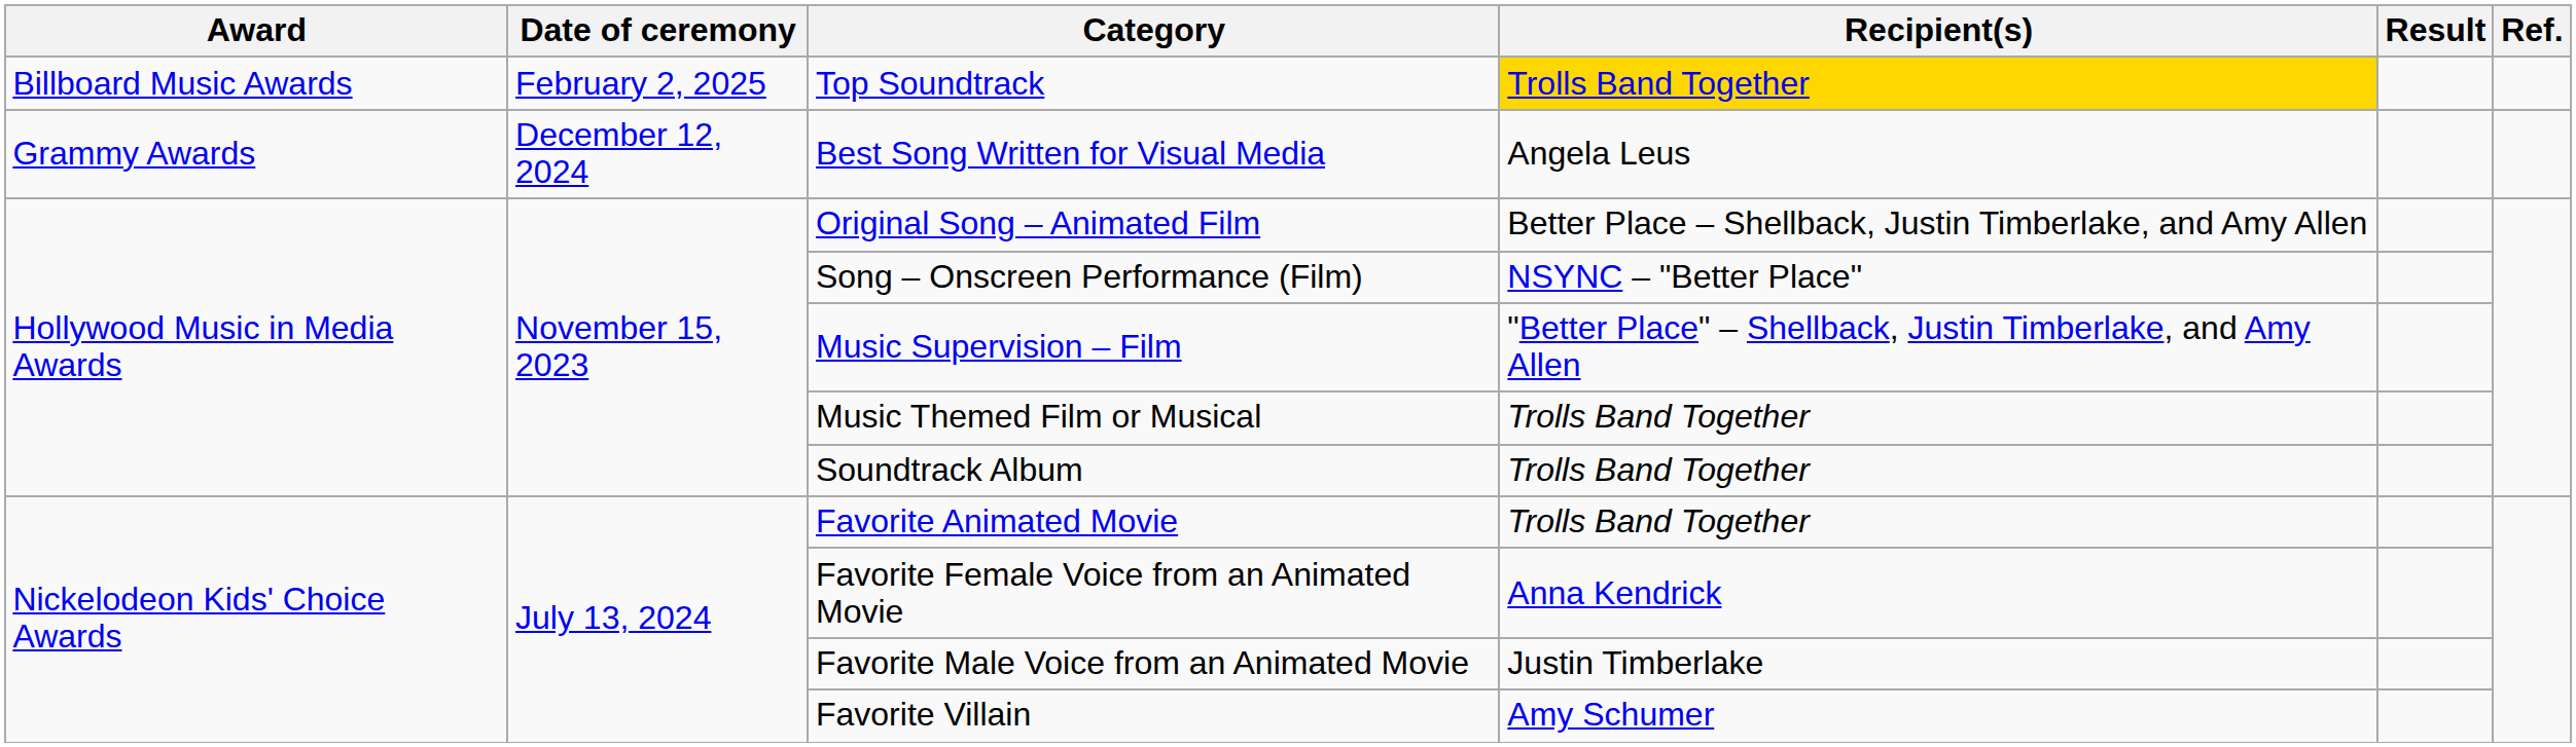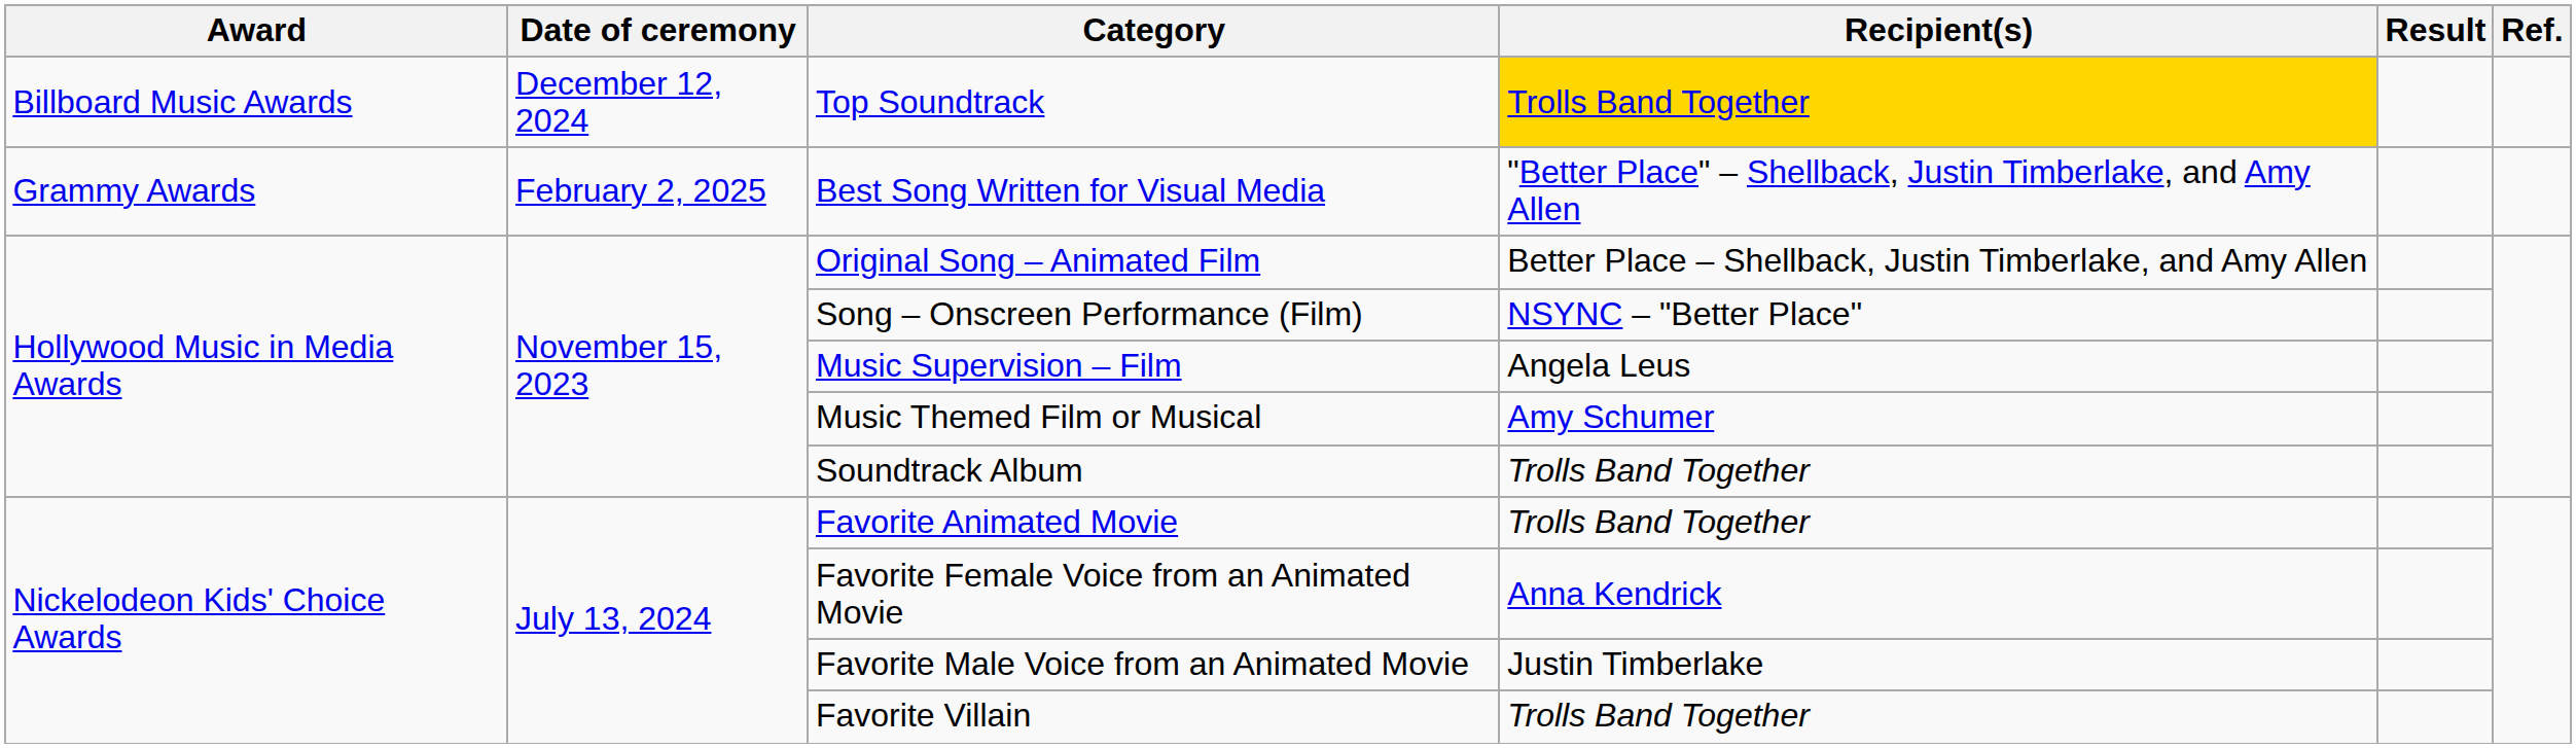 <table class="wikitable">
 <tr>
 <th>Award</th>
 <th>Date of ceremony</th>
 <th>Category</th>
 <th>Recipient(s)</th>
 <th>Result</th>
 <th>Ref.</th>
 </tr>
 <tr>
 <td rowspan="1"><a href='#'>Billboard Music Awards</a></td>
-<td rowspan="1"><a href='#'>February 2, 2025</a></td>
+<td rowspan="1"><a href='#'>December 12, 2024</a></td>
 <td><a href='#'>Top Soundtrack</a></td>
 <td style="background: gold;"><a href='#'>Trolls Band Together</a></td>
 <td></td>
 <td></td>
 </tr>
 <tr>
 <td rowspan="1"><a href='#'>Grammy Awards</a></td>
-<td rowspan="1"><a href='#'>December 12, 2024</a></td>
+<td rowspan="1"><a href='#'>February 2, 2025</a></td>
 <td><a href='#'>Best Song Written for Visual Media</a></td>
-<td>Angela Leus</td>
+<td>"<a href='#'>Better Place</a>" – <a href='#'>Shellback</a>, <a href='#'>Justin Timberlake</a>, and <a href='#'>Amy Allen</a></td>
 <td></td>
 <td></td>
 </tr>
 <tr>
 <td rowspan="5"><a href='#'>Hollywood Music in Media Awards</a></td>
 <td rowspan="5"><a href='#'>November 15, 2023</a></td>
 <td><a href='#'>Original Song – Animated Film</a></td>
 <td>Better Place – Shellback, Justin Timberlake, and Amy Allen</td>
 <td></td>
 <td rowspan="5"></td>
 </tr>
 <tr>
 <td>Song – Onscreen Performance (Film)</td>
 <td><a href='#'>NSYNC</a> – "Better Place"</td>
 <td></td>
 </tr>
 <tr>
 <td><a href='#'>Music Supervision – Film</a></td>
-<td>"<a href='#'>Better Place</a>" – <a href='#'>Shellback</a>, <a href='#'>Justin Timberlake</a>, and <a href='#'>Amy Allen</a></td>
+<td>Angela Leus</td>
 <td></td>
 </tr>
 <tr>
 <td>Music Themed Film or Musical</td>
-<td><em>Trolls Band Together</em></td>
+<td><a href='#'>Amy Schumer</a></td>
 <td></td>
 </tr>
 <tr>
 <td>Soundtrack Album</td>
 <td><em>Trolls Band Together</em></td>
 <td></td>
 </tr>
 <tr>
 <td rowspan="4"><a href='#'>Nickelodeon Kids' Choice Awards</a></td>
 <td rowspan="4"><a href='#'>July 13, 2024</a></td>
 <td><a href='#'>Favorite Animated Movie</a></td>
 <td><em>Trolls Band Together</em></td>
 <td></td>
 <td rowspan="4"></td>
 </tr>
 <tr>
 <td>Favorite Female Voice from an Animated Movie</td>
 <td><a href='#'>Anna Kendrick</a></td>
 <td></td>
 </tr>
 <tr>
 <td>Favorite Male Voice from an Animated Movie</td>
 <td>Justin Timberlake</td>
 <td></td>
 </tr>
 <tr>
 <td>Favorite Villain</td>
-<td><a href='#'>Amy Schumer</a></td>
+<td><em>Trolls Band Together</em></td>
 <td></td>
 </tr>
 </table>
